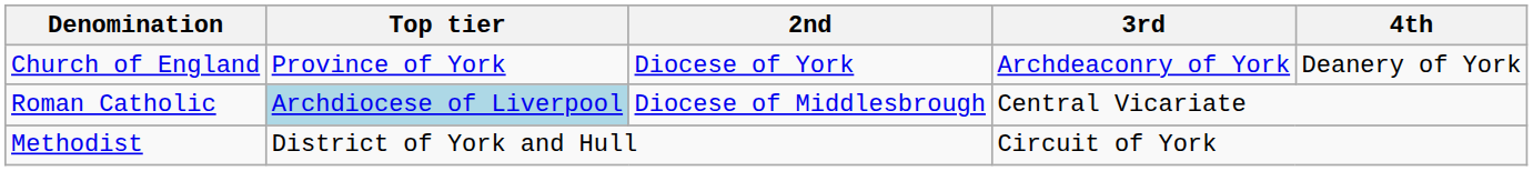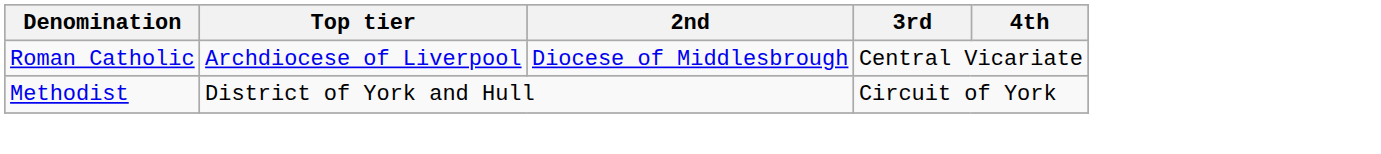 <table class="wikitable">
 <tr>
 <th>Denomination</th>
 <th>Top tier</th>
 <th>2nd</th>
 <th>3rd</th>
 <th>4th</th>
 </tr>
 <tr>
-<td><a href='#'>Church of England</a></td>
-<td><a href='#'>Province of York</a></td>
-<td><a href='#'>Diocese of York</a></td>
-<td><a href='#'>Archdeaconry of York</a></td>
-<td>Deanery of York</td>
-</tr>
-<tr>
 <td><a href='#'>Roman Catholic</a></td>
-<td style="background: lightblue;"><a href='#'>Archdiocese of Liverpool</a></td>
+<td><a href='#'>Archdiocese of Liverpool</a></td>
 <td><a href='#'>Diocese of Middlesbrough</a></td>
 <td colspan=2>Central Vicariate</td>
 </tr>
 <tr>
 <td><a href='#'>Methodist</a></td>
 <td colspan=2>District of York and Hull</td>
 <td colspan=2>Circuit of York</td>
 </tr>
 </table>
